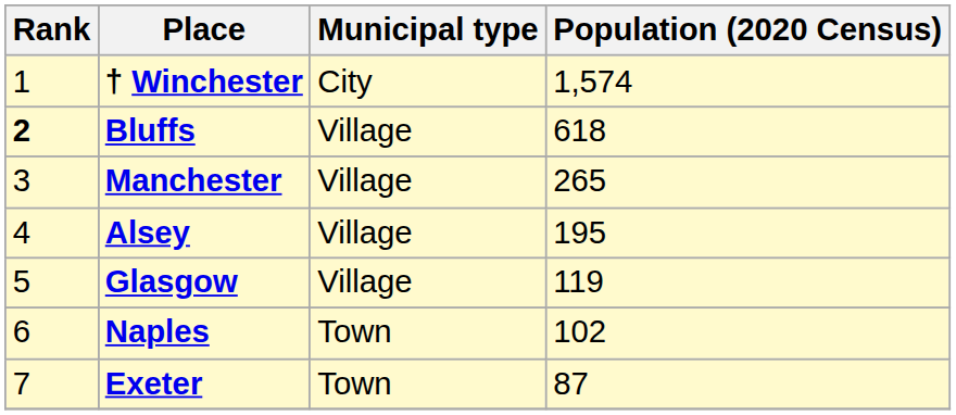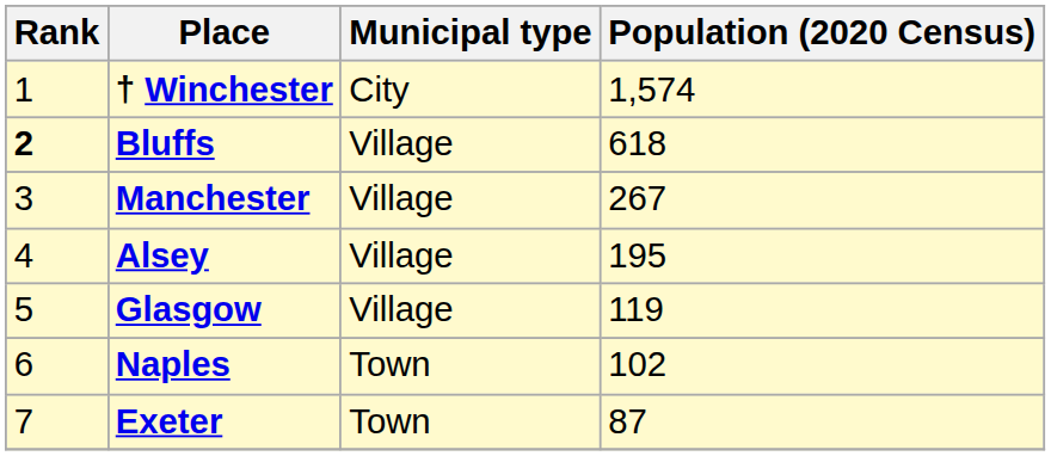 <table class="wikitable sortable">
 <tr>
 <th>Rank</th>
 <th>Place</th>
 <th>Municipal type</th>
 <th>Population (2020 Census)</th>
 </tr>
 <tr style="background-color:#FFFACD;">
 <td>1</td>
 <td><strong>†</strong> <strong><a href='#'>Winchester</a></strong></td>
 <td>City</td>
 <td>1,574</td>
 </tr>
 <tr style="background-color:#FFFACD;">
 <td><strong>2</strong></td>
 <td><strong><a href='#'>Bluffs</a></strong></td>
 <td>Village</td>
 <td>618</td>
 </tr>
 <tr style="background-color:#FFFACD;">
 <td>3</td>
 <td><strong><a href='#'>Manchester</a></strong></td>
 <td>Village</td>
-<td>265</td>
+<td>267</td>
 </tr>
 <tr style="background-color:#FFFACD;">
 <td>4</td>
 <td><strong><a href='#'>Alsey</a></strong></td>
 <td>Village</td>
 <td>195</td>
 </tr>
 <tr style="background-color:#FFFACD;">
 <td>5</td>
 <td><strong><a href='#'>Glasgow</a></strong></td>
 <td>Village</td>
 <td>119</td>
 </tr>
 <tr style="background-color:#FFFACD;">
 <td>6</td>
 <td><strong><a href='#'>Naples</a></strong></td>
 <td>Town</td>
 <td>102</td>
 </tr>
 <tr style="background-color:#FFFACD;">
 <td>7</td>
 <td><strong><a href='#'>Exeter</a></strong></td>
 <td>Town</td>
 <td>87</td>
 </tr>
 <tr style="background-color:#FFFACD;">
 </tr>
 </table>
